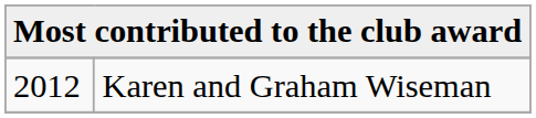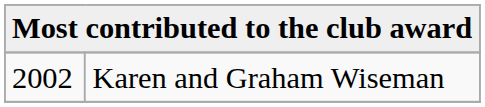 <table class="wikitable">
 <tr>
 <th style="background:#efefef;" colspan="14">Most contributed to the club award</th>
 </tr>
 <tr style="background:#efefef;">
 </tr>
 <tr>
-<td>2012</td>
+<td>2002</td>
 <td>Karen and Graham Wiseman</td>
 </tr>
 <tr>
 </tr>
 </table>
